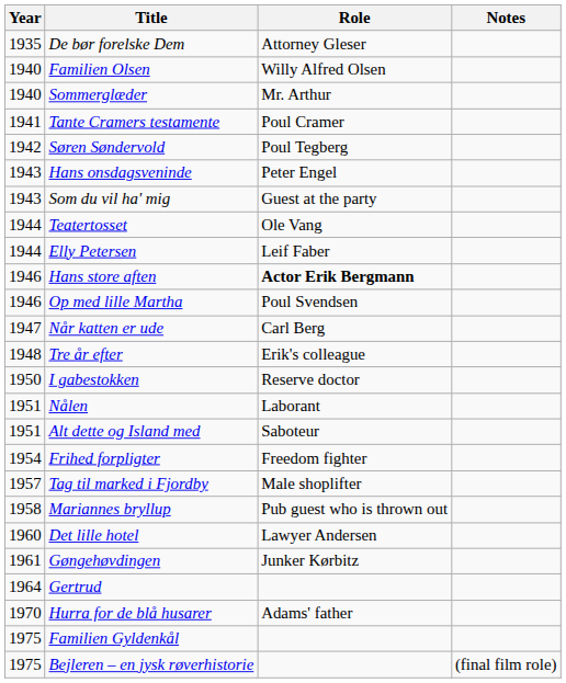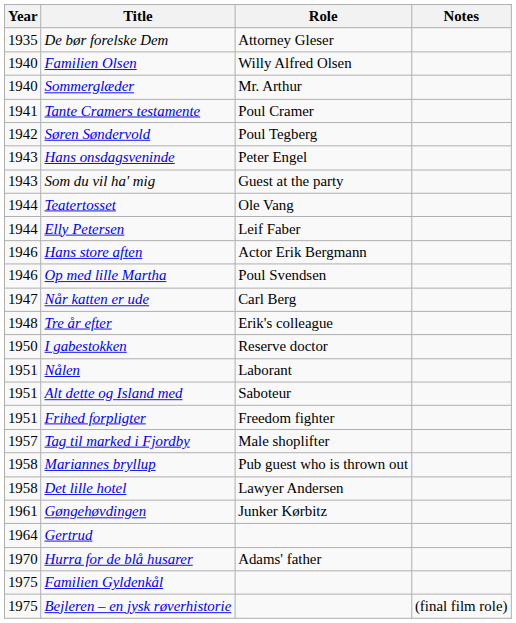 <table class="wikitable">
 <tr>
 <th>Year</th>
 <th>Title</th>
 <th>Role</th>
 <th>Notes</th>
 </tr>
 <tr>
 <td>1935</td>
 <td><em>De bør forelske Dem</em></td>
 <td>Attorney Gleser</td>
 <td></td>
 </tr>
 <tr>
 <td>1940</td>
 <td><em><a href='#'>Familien Olsen</a></em></td>
 <td>Willy Alfred Olsen</td>
 <td></td>
 </tr>
 <tr>
 <td>1940</td>
 <td><em><a href='#'>Sommerglæder</a></em></td>
 <td>Mr. Arthur</td>
 <td></td>
 </tr>
 <tr>
 <td>1941</td>
 <td><em><a href='#'>Tante Cramers testamente</a></em></td>
 <td>Poul Cramer</td>
 <td></td>
 </tr>
 <tr>
 <td>1942</td>
 <td><em><a href='#'>Søren Søndervold</a></em></td>
 <td>Poul Tegberg</td>
 <td></td>
 </tr>
 <tr>
 <td>1943</td>
 <td><em><a href='#'>Hans onsdagsveninde</a></em></td>
 <td>Peter Engel</td>
 <td></td>
 </tr>
 <tr>
 <td>1943</td>
 <td><em>Som du vil ha' mig</em></td>
 <td>Guest at the party</td>
 <td></td>
 </tr>
 <tr>
 <td>1944</td>
 <td><em><a href='#'>Teatertosset</a></em></td>
 <td>Ole Vang</td>
 <td></td>
 </tr>
 <tr>
 <td>1944</td>
 <td><em><a href='#'>Elly Petersen</a></em></td>
 <td>Leif Faber</td>
 <td></td>
 </tr>
 <tr>
 <td>1946</td>
 <td><em><a href='#'>Hans store aften</a></em></td>
-<td><strong>Actor Erik Bergmann</strong></td>
+<td>Actor Erik Bergmann</td>
 <td></td>
 </tr>
 <tr>
 <td>1946</td>
 <td><em><a href='#'>Op med lille Martha</a></em></td>
 <td>Poul Svendsen</td>
 <td></td>
 </tr>
 <tr>
 <td>1947</td>
 <td><em><a href='#'>Når katten er ude</a></em></td>
 <td>Carl Berg</td>
 <td></td>
 </tr>
 <tr>
 <td>1948</td>
 <td><em><a href='#'>Tre år efter</a></em></td>
 <td>Erik's colleague</td>
 <td></td>
 </tr>
 <tr>
 <td>1950</td>
 <td><em><a href='#'>I gabestokken</a></em></td>
 <td>Reserve doctor</td>
 <td></td>
 </tr>
 <tr>
 <td>1951</td>
 <td><em><a href='#'>Nålen</a></em></td>
 <td>Laborant</td>
 <td></td>
 </tr>
 <tr>
 <td>1951</td>
 <td><em><a href='#'>Alt dette og Island med</a></em></td>
 <td>Saboteur</td>
 <td></td>
 </tr>
 <tr>
-<td>1954</td>
+<td>1951</td>
 <td><em><a href='#'>Frihed forpligter</a></em></td>
 <td>Freedom fighter</td>
 <td></td>
 </tr>
 <tr>
 <td>1957</td>
 <td><em><a href='#'>Tag til marked i Fjordby</a></em></td>
 <td>Male shoplifter</td>
 <td></td>
 </tr>
 <tr>
 <td>1958</td>
 <td><em><a href='#'>Mariannes bryllup</a></em></td>
 <td>Pub guest who is thrown out</td>
 <td></td>
 </tr>
 <tr>
-<td>1960</td>
+<td>1958</td>
 <td><em><a href='#'>Det lille hotel</a></em></td>
 <td>Lawyer Andersen</td>
 <td></td>
 </tr>
 <tr>
 <td>1961</td>
 <td><em><a href='#'>Gøngehøvdingen</a></em></td>
 <td>Junker Kørbitz</td>
 <td></td>
 </tr>
 <tr>
 <td>1964</td>
 <td><em><a href='#'>Gertrud</a></em></td>
 <td></td>
 <td></td>
 </tr>
 <tr>
 <td>1970</td>
 <td><em><a href='#'>Hurra for de blå husarer</a></em></td>
 <td>Adams' father</td>
 <td></td>
 </tr>
 <tr>
 <td>1975</td>
 <td><em><a href='#'>Familien Gyldenkål</a></em></td>
 <td></td>
 <td></td>
 </tr>
 <tr>
 <td>1975</td>
 <td><em><a href='#'>Bejleren – en jysk røverhistorie</a></em></td>
 <td></td>
 <td>(final film role)</td>
 </tr>
 </table>
